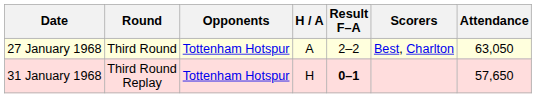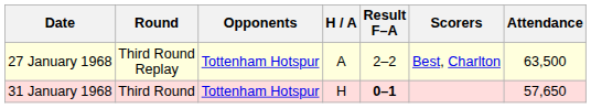 <table class="wikitable" style="text-align:center">
 <tr>
 <th>Date</th>
 <th>Round</th>
 <th>Opponents</th>
 <th>H / A</th>
 <th>Result<br>F–A</th>
 <th>Scorers</th>
 <th>Attendance</th>
 </tr>
 <tr bgcolor="#ffffdd">
 <td>27 January 1968</td>
-<td>Third Round</td>
+<td>Third Round<br>Replay</td>
 <td><a href='#'>Tottenham Hotspur</a></td>
 <td>A</td>
 <td>2–2</td>
 <td><a href='#'>Best</a>, <a href='#'>Charlton</a></td>
-<td>63,050</td>
+<td>63,500</td>
 </tr>
 <tr bgcolor="#ffdddd">
 <td>31 January 1968</td>
-<td>Third Round<br>Replay</td>
+<td>Third Round</td>
 <td><a href='#'>Tottenham Hotspur</a></td>
 <td>H</td>
 <td><strong>0–1</strong></td>
 <td></td>
 <td>57,650</td>
 </tr>
 </table>
